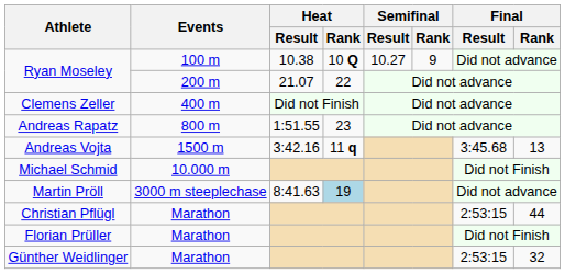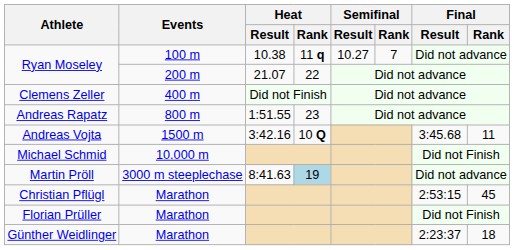 <table class=wikitable style="text-align:center; font-size:90%">
 <tr>
 <th rowspan="2">Athlete</th>
 <th rowspan="2">Events</th>
 <th colspan="2">Heat</th>
 <th colspan="2">Semifinal</th>
 <th colspan="2">Final</th>
 </tr>
 <tr>
 <th>Result</th>
 <th>Rank</th>
 <th>Result</th>
 <th>Rank</th>
 <th>Result</th>
 <th>Rank</th>
 </tr>
 <tr>
 <td rowspan="2"><a href='#'>Ryan Moseley</a></td>
 <td><a href='#'>100 m</a></td>
 <td>10.38</td>
-<td>10 <strong>Q</strong></td>
+<td>11 <strong>q</strong></td>
 <td>10.27</td>
-<td>9</td>
+<td>7</td>
 <td colspan=2 bgcolor=honeydew>Did not advance</td>
 </tr>
 <tr>
 <td><a href='#'>200 m</a></td>
 <td>21.07</td>
 <td>22</td>
 <td colspan=4 bgcolor=honeydew>Did not advance</td>
 </tr>
 <tr>
 <td><a href='#'>Clemens Zeller</a></td>
 <td><a href='#'>400 m</a></td>
 <td colspan=2 bgcolor=honeydew>Did not Finish</td>
 <td colspan=4 bgcolor=honeydew>Did not advance</td>
 </tr>
 <tr>
 <td><a href='#'>Andreas Rapatz</a></td>
 <td><a href='#'>800 m</a></td>
 <td>1:51.55</td>
 <td>23</td>
 <td colspan=4 bgcolor=honeydew>Did not advance</td>
 </tr>
 <tr>
 <td><a href='#'>Andreas Vojta</a></td>
 <td><a href='#'>1500 m</a></td>
 <td>3:42.16</td>
-<td>11 <strong>q</strong></td>
+<td>10 <strong>Q</strong></td>
 <td colspan="2" bgcolor="wheat"></td>
 <td>3:45.68</td>
-<td>13</td>
+<td>11</td>
 </tr>
 <tr>
 <td><a href='#'>Michael Schmid</a></td>
 <td><a href='#'>10.000 m</a></td>
 <td colspan="2" bgcolor="wheat"></td>
 <td colspan="2" bgcolor="wheat"></td>
 <td colspan="2" bgcolor=honeydew>Did not Finish</td>
 </tr>
 <tr>
 <td><a href='#'>Martin Pröll</a></td>
 <td><a href='#'>3000 m steeplechase</a></td>
 <td>8:41.63</td>
 <td style="background: lightblue;">19</td>
 <td colspan="2" bgcolor="wheat"></td>
 <td colspan=2 bgcolor=honeydew>Did not advance</td>
 </tr>
 <tr>
 <td><a href='#'>Christian Pflügl</a></td>
 <td><a href='#'>Marathon</a></td>
 <td colspan="2" bgcolor="wheat"></td>
 <td colspan="2" bgcolor="wheat"></td>
 <td>2:53:15</td>
-<td>44</td>
+<td>45</td>
 </tr>
 <tr>
 <td><a href='#'>Florian Prüller</a></td>
 <td><a href='#'>Marathon</a></td>
 <td colspan="2" bgcolor="wheat"></td>
 <td colspan="2" bgcolor="wheat"></td>
 <td colspan=2 bgcolor=honeydew>Did not Finish</td>
 </tr>
 <tr>
 <td><a href='#'>Günther Weidlinger</a></td>
 <td><a href='#'>Marathon</a></td>
 <td colspan="2" bgcolor="wheat"></td>
 <td colspan="2" bgcolor="wheat"></td>
-<td>2:53:15</td>
-<td>32</td>
+<td>2:23:37</td>
+<td>18</td>
 </tr>
 </table>
